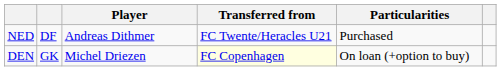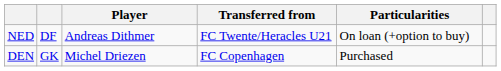 <table class="wikitable plainrowheaders sortable">
 <tr>
 <th></th>
 <th></th>
 <th style="width: 170px;">Player</th>
 <th style="width: 170px;">Transferred from</th>
 <th style="width: 180px;">Particularities</th>
 <th style="width: 10px;"></th>
 </tr>
 <tr>
 <td><strong></strong> <a href='#'>NED</a></td>
 <td><a href='#'>DF</a></td>
 <td><a href='#'>Andreas Dithmer</a></td>
 <td><strong></strong> <a href='#'>FC Twente/Heracles U21</a></td>
-<td>Purchased</td>
+<td>On loan (+option to buy)</td>
 <td></td>
 </tr>
 <tr>
 <td><strong></strong> <a href='#'>DEN</a></td>
 <td><a href='#'>GK</a></td>
 <td><a href='#'>Michel Driezen</a></td>
-<td style="background: lightyellow;"><strong></strong> <a href='#'>FC Copenhagen</a></td>
-<td>On loan (+option to buy)</td>
+<td><strong></strong> <a href='#'>FC Copenhagen</a></td>
+<td>Purchased</td>
 <td></td>
 </tr>
 </table>
